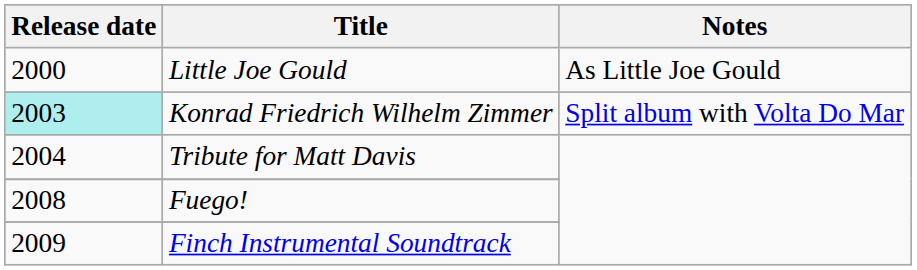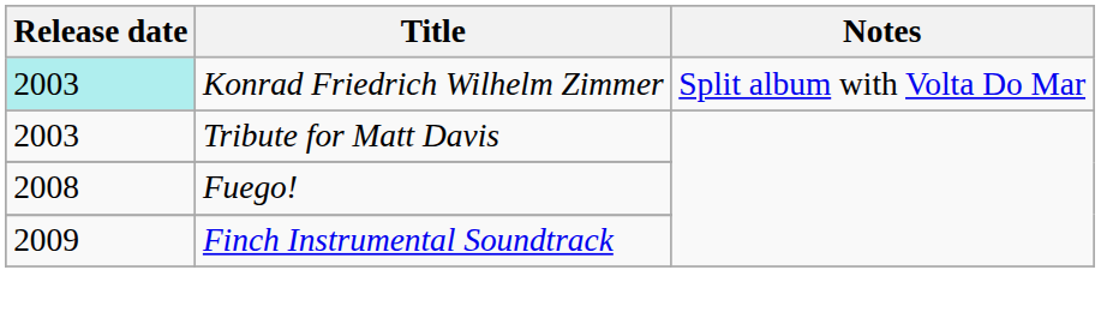 <table class="wikitable">
 <tr>
 <th>Release date</th>
 <th>Title</th>
 <th>Notes</th>
 </tr>
 <tr>
-<td>2000</td>
-<td><em>Little Joe Gould</em></td>
-<td>As Little Joe Gould</td>
-</tr>
-<tr>
 <td style="background: paleturquoise;">2003</td>
 <td><em>Konrad Friedrich Wilhelm Zimmer</em></td>
 <td><a href='#'>Split album</a> with <a href='#'>Volta Do Mar</a></td>
 </tr>
 <tr>
-<td>2004</td>
+<td>2003</td>
 <td><em>Tribute for Matt Davis</em></td>
 </tr>
 <tr>
 </tr>
 <tr>
 <td>2008</td>
 <td><em>Fuego!</em></td>
 </tr>
 <tr>
 </tr>
 <tr>
 <td>2009</td>
 <td><em><a href='#'>Finch Instrumental Soundtrack</a></em></td>
 </tr>
 </table>
